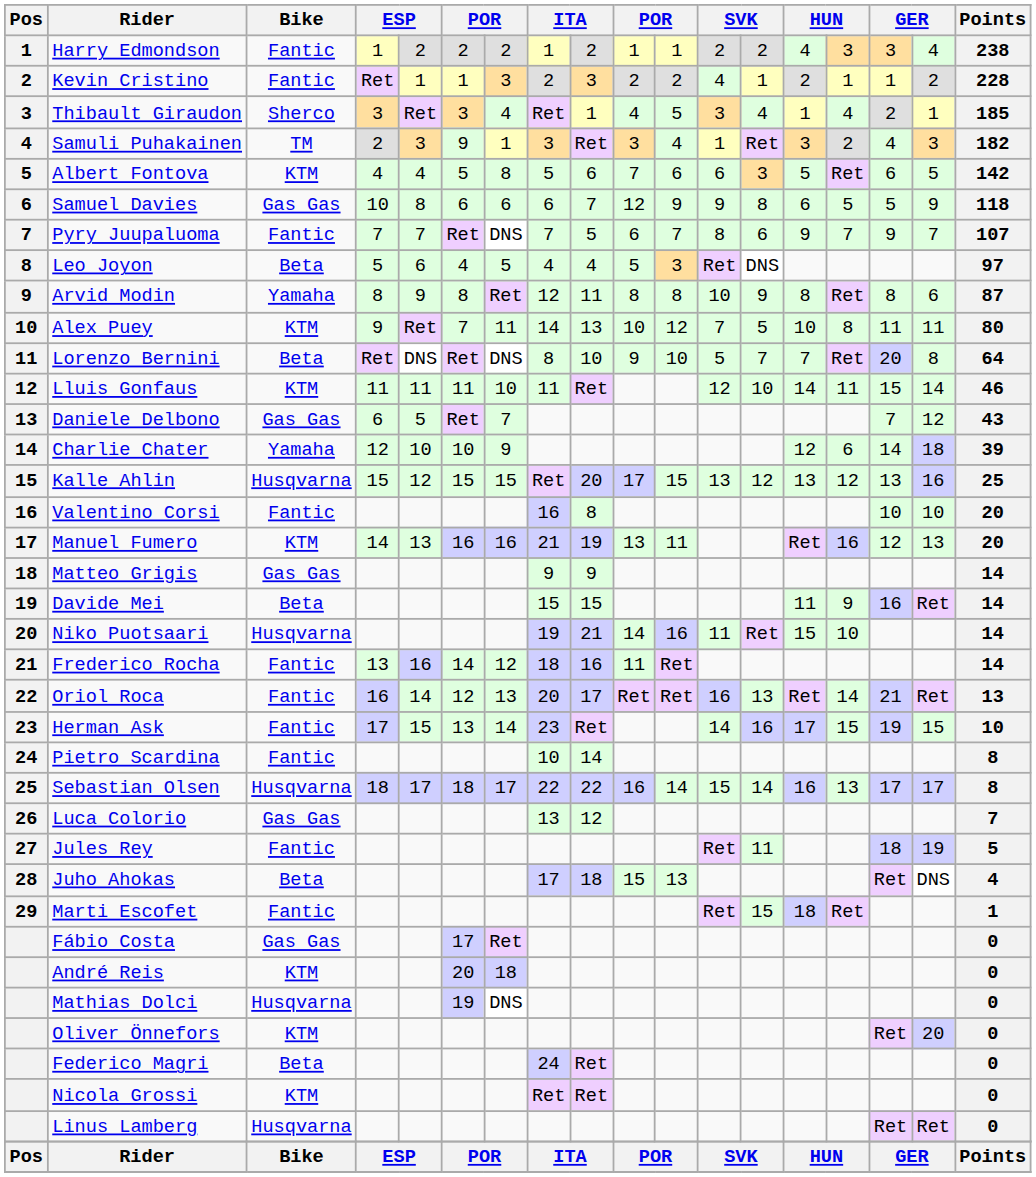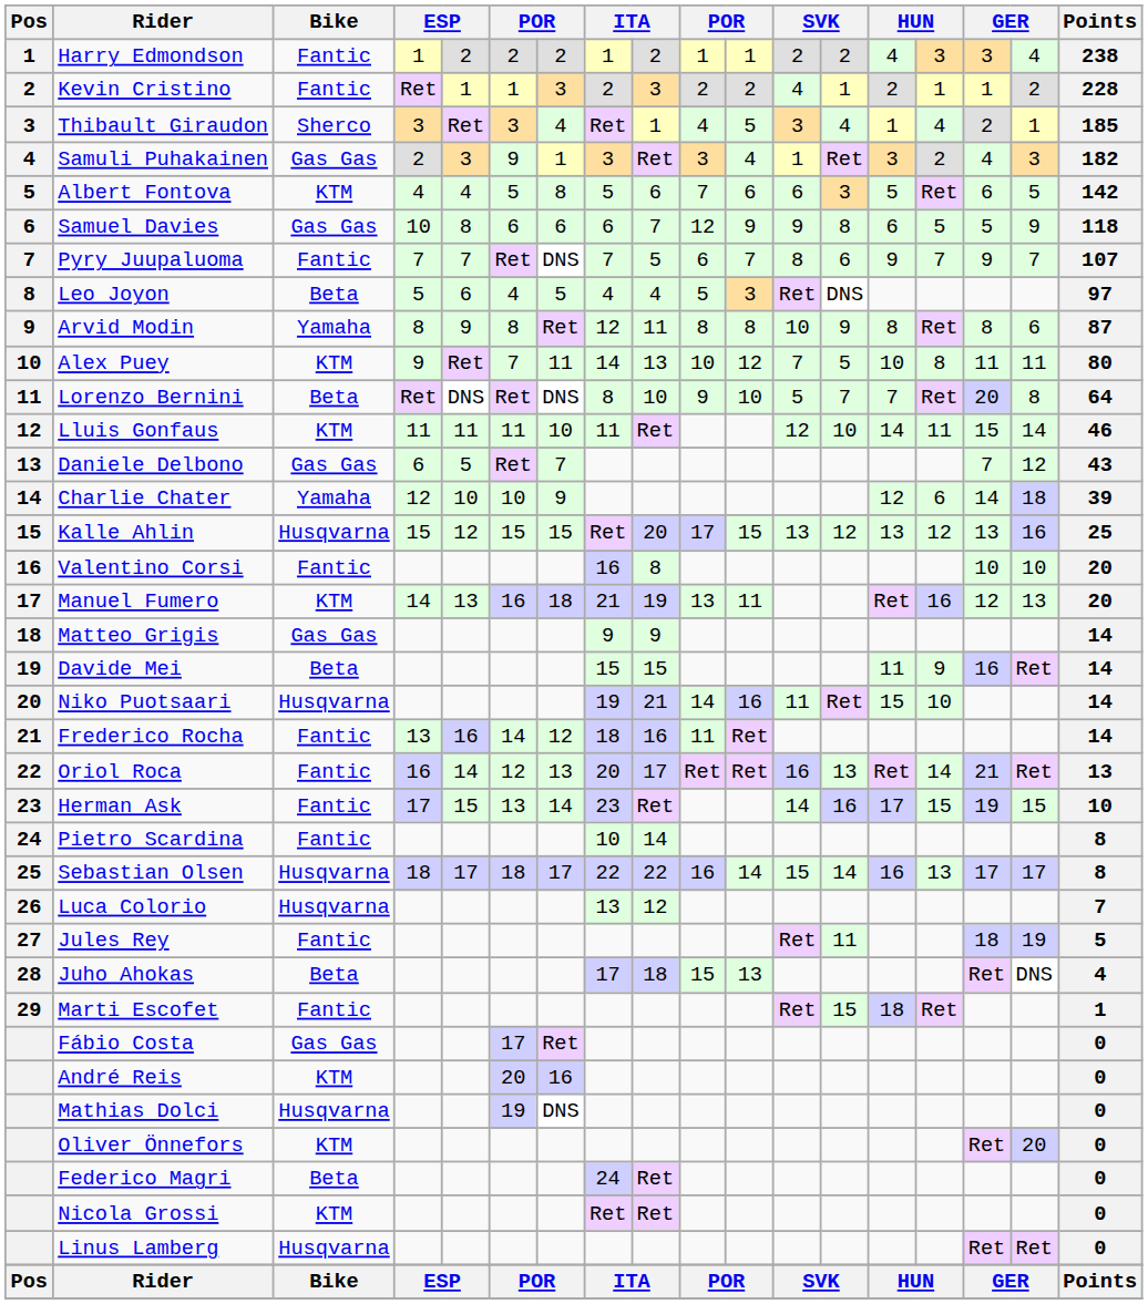 <table class="wikitable" style="font-size: 80%; text-align:center">
 <tr valign="top">
 <th valign="middle">Pos</th>
 <th valign="middle">Rider</th>
 <th valign="middle">Bike</th>
 <th colspan=2><a href='#'>ESP</a><br></th>
 <th colspan=2><a href='#'>POR</a><br></th>
 <th colspan=2><a href='#'>ITA</a><br></th>
 <th colspan=2><a href='#'>POR</a><br></th>
 <th colspan=2><a href='#'>SVK</a><br></th>
 <th colspan=2><a href='#'>HUN</a><br></th>
 <th colspan=2><a href='#'>GER</a><br></th>
 <th valign="middle">Points</th>
 </tr>
 <tr>
 <th>1</th>
 <td align=left> <a href='#'>Harry Edmondson</a></td>
 <td><a href='#'>Fantic</a></td>
 <td style="background:#ffffbf;">1</td>
 <td style="background:#dfdfdf;">2</td>
 <td style="background:#dfdfdf;">2</td>
 <td style="background:#dfdfdf;">2</td>
 <td style="background:#ffffbf;">1</td>
 <td style="background:#dfdfdf;">2</td>
 <td style="background:#ffffbf;">1</td>
 <td style="background:#ffffbf;">1</td>
 <td style="background:#dfdfdf;">2</td>
 <td style="background:#dfdfdf;">2</td>
 <td style="background:#dfffdf;">4</td>
 <td style="background:#ffdf9f;">3</td>
 <td style="background:#ffdf9f;">3</td>
 <td style="background:#dfffdf;">4</td>
 <th>238</th>
 </tr>
 <tr>
 <th>2</th>
 <td align=left> <a href='#'>Kevin Cristino</a></td>
 <td><a href='#'>Fantic</a></td>
 <td style="background:#efcfff;">Ret</td>
 <td style="background:#ffffbf;">1</td>
 <td style="background:#ffffbf;">1</td>
 <td style="background:#ffdf9f;">3</td>
 <td style="background:#dfdfdf;">2</td>
 <td style="background:#ffdf9f;">3</td>
 <td style="background:#dfdfdf;">2</td>
 <td style="background:#dfdfdf;">2</td>
 <td style="background:#dfffdf;">4</td>
 <td style="background:#ffffbf;">1</td>
 <td style="background:#dfdfdf;">2</td>
 <td style="background:#ffffbf;">1</td>
 <td style="background:#ffffbf;">1</td>
 <td style="background:#dfdfdf;">2</td>
 <th>228</th>
 </tr>
 <tr>
 <th>3</th>
 <td align=left> <a href='#'>Thibault Giraudon</a></td>
 <td><a href='#'>Sherco</a></td>
 <td style="background:#ffdf9f;">3</td>
 <td style="background:#efcfff;">Ret</td>
 <td style="background:#ffdf9f;">3</td>
 <td style="background:#dfffdf;">4</td>
 <td style="background:#efcfff;">Ret</td>
 <td style="background:#ffffbf;">1</td>
 <td style="background:#dfffdf;">4</td>
 <td style="background:#dfffdf;">5</td>
 <td style="background:#ffdf9f;">3</td>
 <td style="background:#dfffdf;">4</td>
 <td style="background:#ffffbf;">1</td>
 <td style="background:#dfffdf;">4</td>
 <td style="background:#dfdfdf;">2</td>
 <td style="background:#ffffbf;">1</td>
 <th>185</th>
 </tr>
 <tr>
 <th>4</th>
 <td align=left> <a href='#'>Samuli Puhakainen</a></td>
-<td><a href='#'>TM</a></td>
+<td><a href='#'>Gas Gas</a></td>
 <td style="background:#dfdfdf;">2</td>
 <td style="background:#ffdf9f;">3</td>
 <td style="background:#dfffdf;">9</td>
 <td style="background:#ffffbf;">1</td>
 <td style="background:#ffdf9f;">3</td>
 <td style="background:#efcfff;">Ret</td>
 <td style="background:#ffdf9f;">3</td>
 <td style="background:#dfffdf;">4</td>
 <td style="background:#ffffbf;">1</td>
 <td style="background:#efcfff;">Ret</td>
 <td style="background:#ffdf9f;">3</td>
 <td style="background:#dfdfdf;">2</td>
 <td style="background:#dfffdf;">4</td>
 <td style="background:#ffdf9f;">3</td>
 <th>182</th>
 </tr>
 <tr>
 <th>5</th>
 <td align=left> <a href='#'>Albert Fontova</a></td>
 <td><a href='#'>KTM</a></td>
 <td style="background:#dfffdf;">4</td>
 <td style="background:#dfffdf;">4</td>
 <td style="background:#dfffdf;">5</td>
 <td style="background:#dfffdf;">8</td>
 <td style="background:#dfffdf;">5</td>
 <td style="background:#dfffdf;">6</td>
 <td style="background:#dfffdf;">7</td>
 <td style="background:#dfffdf;">6</td>
 <td style="background:#dfffdf;">6</td>
 <td style="background:#ffdf9f;">3</td>
 <td style="background:#dfffdf;">5</td>
 <td style="background:#efcfff;">Ret</td>
 <td style="background:#dfffdf;">6</td>
 <td style="background:#dfffdf;">5</td>
 <th>142</th>
 </tr>
 <tr>
 <th>6</th>
 <td align=left> <a href='#'>Samuel Davies</a></td>
 <td><a href='#'>Gas Gas</a></td>
 <td style="background:#dfffdf;">10</td>
 <td style="background:#dfffdf;">8</td>
 <td style="background:#dfffdf;">6</td>
 <td style="background:#dfffdf;">6</td>
 <td style="background:#dfffdf;">6</td>
 <td style="background:#dfffdf;">7</td>
 <td style="background:#dfffdf;">12</td>
 <td style="background:#dfffdf;">9</td>
 <td style="background:#dfffdf;">9</td>
 <td style="background:#dfffdf;">8</td>
 <td style="background:#dfffdf;">6</td>
 <td style="background:#dfffdf;">5</td>
 <td style="background:#dfffdf;">5</td>
 <td style="background:#dfffdf;">9</td>
 <th>118</th>
 </tr>
 <tr>
 <th>7</th>
 <td align=left> <a href='#'>Pyry Juupaluoma</a></td>
 <td><a href='#'>Fantic</a></td>
 <td style="background:#dfffdf;">7</td>
 <td style="background:#dfffdf;">7</td>
 <td style="background:#efcfff;">Ret</td>
 <td style="background:#ffffff;">DNS</td>
 <td style="background:#dfffdf;">7</td>
 <td style="background:#dfffdf;">5</td>
 <td style="background:#dfffdf;">6</td>
 <td style="background:#dfffdf;">7</td>
 <td style="background:#dfffdf;">8</td>
 <td style="background:#dfffdf;">6</td>
 <td style="background:#dfffdf;">9</td>
 <td style="background:#dfffdf;">7</td>
 <td style="background:#dfffdf;">9</td>
 <td style="background:#dfffdf;">7</td>
 <th>107</th>
 </tr>
 <tr>
 <th>8</th>
 <td align=left> <a href='#'>Leo Joyon</a></td>
 <td><a href='#'>Beta</a></td>
 <td style="background:#dfffdf;">5</td>
 <td style="background:#dfffdf;">6</td>
 <td style="background:#dfffdf;">4</td>
 <td style="background:#dfffdf;">5</td>
 <td style="background:#dfffdf;">4</td>
 <td style="background:#dfffdf;">4</td>
 <td style="background:#dfffdf;">5</td>
 <td style="background:#ffdf9f;">3</td>
 <td style="background:#efcfff;">Ret</td>
 <td style="background:#ffffff;">DNS</td>
 <td></td>
 <td></td>
 <td></td>
 <td></td>
 <th>97</th>
 </tr>
 <tr>
 <th>9</th>
 <td align=left> <a href='#'>Arvid Modin</a></td>
 <td><a href='#'>Yamaha</a></td>
 <td style="background:#dfffdf;">8</td>
 <td style="background:#dfffdf;">9</td>
 <td style="background:#dfffdf;">8</td>
 <td style="background:#efcfff;">Ret</td>
 <td style="background:#dfffdf;">12</td>
 <td style="background:#dfffdf;">11</td>
 <td style="background:#dfffdf;">8</td>
 <td style="background:#dfffdf;">8</td>
 <td style="background:#dfffdf;">10</td>
 <td style="background:#dfffdf;">9</td>
 <td style="background:#dfffdf;">8</td>
 <td style="background:#efcfff;">Ret</td>
 <td style="background:#dfffdf;">8</td>
 <td style="background:#dfffdf;">6</td>
 <th>87</th>
 </tr>
 <tr>
 <th>10</th>
 <td align=left> <a href='#'>Alex Puey</a></td>
 <td><a href='#'>KTM</a></td>
 <td style="background:#dfffdf;">9</td>
 <td style="background:#efcfff;">Ret</td>
 <td style="background:#dfffdf;">7</td>
 <td style="background:#dfffdf;">11</td>
 <td style="background:#dfffdf;">14</td>
 <td style="background:#dfffdf;">13</td>
 <td style="background:#dfffdf;">10</td>
 <td style="background:#dfffdf;">12</td>
 <td style="background:#dfffdf;">7</td>
 <td style="background:#dfffdf;">5</td>
 <td style="background:#dfffdf;">10</td>
 <td style="background:#dfffdf;">8</td>
 <td style="background:#dfffdf;">11</td>
 <td style="background:#dfffdf;">11</td>
 <th>80</th>
 </tr>
 <tr>
 <th>11</th>
 <td align=left> <a href='#'>Lorenzo Bernini</a></td>
 <td><a href='#'>Beta</a></td>
 <td style="background:#efcfff;">Ret</td>
 <td style="background:#ffffff;">DNS</td>
 <td style="background:#efcfff;">Ret</td>
 <td style="background:#ffffff;">DNS</td>
 <td style="background:#dfffdf;">8</td>
 <td style="background:#dfffdf;">10</td>
 <td style="background:#dfffdf;">9</td>
 <td style="background:#dfffdf;">10</td>
 <td style="background:#dfffdf;">5</td>
 <td style="background:#dfffdf;">7</td>
 <td style="background:#dfffdf;">7</td>
 <td style="background:#efcfff;">Ret</td>
 <td style="background:#cfcfff;">20</td>
 <td style="background:#dfffdf;">8</td>
 <th>64</th>
 </tr>
 <tr>
 <th>12</th>
 <td align=left> <a href='#'>Lluis Gonfaus</a></td>
 <td><a href='#'>KTM</a></td>
 <td style="background:#dfffdf;">11</td>
 <td style="background:#dfffdf;">11</td>
 <td style="background:#dfffdf;">11</td>
 <td style="background:#dfffdf;">10</td>
 <td style="background:#dfffdf;">11</td>
 <td style="background:#efcfff;">Ret</td>
 <td></td>
 <td></td>
 <td style="background:#dfffdf;">12</td>
 <td style="background:#dfffdf;">10</td>
 <td style="background:#dfffdf;">14</td>
 <td style="background:#dfffdf;">11</td>
 <td style="background:#dfffdf;">15</td>
 <td style="background:#dfffdf;">14</td>
 <th>46</th>
 </tr>
 <tr>
 <th>13</th>
 <td align=left> <a href='#'>Daniele Delbono</a></td>
 <td><a href='#'>Gas Gas</a></td>
 <td style="background:#dfffdf;">6</td>
 <td style="background:#dfffdf;">5</td>
 <td style="background:#efcfff;">Ret</td>
 <td style="background:#dfffdf;">7</td>
 <td></td>
 <td></td>
 <td></td>
 <td></td>
 <td></td>
 <td></td>
 <td></td>
 <td></td>
 <td style="background:#dfffdf;">7</td>
 <td style="background:#dfffdf;">12</td>
 <th>43</th>
 </tr>
 <tr>
 <th>14</th>
 <td align=left> <a href='#'>Charlie Chater</a></td>
 <td><a href='#'>Yamaha</a></td>
 <td style="background:#dfffdf;">12</td>
 <td style="background:#dfffdf;">10</td>
 <td style="background:#dfffdf;">10</td>
 <td style="background:#dfffdf;">9</td>
 <td></td>
 <td></td>
 <td></td>
 <td></td>
 <td></td>
 <td></td>
 <td style="background:#dfffdf;">12</td>
 <td style="background:#dfffdf;">6</td>
 <td style="background:#dfffdf;">14</td>
 <td style="background:#cfcfff;">18</td>
 <th>39</th>
 </tr>
 <tr>
 <th>15</th>
 <td align=left> <a href='#'>Kalle Ahlin</a></td>
 <td><a href='#'>Husqvarna</a></td>
 <td style="background:#dfffdf;">15</td>
 <td style="background:#dfffdf;">12</td>
 <td style="background:#dfffdf;">15</td>
 <td style="background:#dfffdf;">15</td>
 <td style="background:#efcfff;">Ret</td>
 <td style="background:#cfcfff;">20</td>
 <td style="background:#cfcfff;">17</td>
 <td style="background:#dfffdf;">15</td>
 <td style="background:#dfffdf;">13</td>
 <td style="background:#dfffdf;">12</td>
 <td style="background:#dfffdf;">13</td>
 <td style="background:#dfffdf;">12</td>
 <td style="background:#dfffdf;">13</td>
 <td style="background:#cfcfff;">16</td>
 <th>25</th>
 </tr>
 <tr>
 <th>16</th>
 <td align=left> <a href='#'>Valentino Corsi</a></td>
 <td><a href='#'>Fantic</a></td>
 <td></td>
 <td></td>
 <td></td>
 <td></td>
 <td style="background:#cfcfff;">16</td>
 <td style="background:#dfffdf;">8</td>
 <td></td>
 <td></td>
 <td></td>
 <td></td>
 <td></td>
 <td></td>
 <td style="background:#dfffdf;">10</td>
 <td style="background:#dfffdf;">10</td>
 <th>20</th>
 </tr>
 <tr>
 <th>17</th>
 <td align=left> <a href='#'>Manuel Fumero</a></td>
 <td><a href='#'>KTM</a></td>
 <td style="background:#dfffdf;">14</td>
 <td style="background:#dfffdf;">13</td>
 <td style="background:#cfcfff;">16</td>
-<td style="background:#cfcfff;">16</td>
+<td style="background:#cfcfff;">18</td>
 <td style="background:#cfcfff;">21</td>
 <td style="background:#cfcfff;">19</td>
 <td style="background:#dfffdf;">13</td>
 <td style="background:#dfffdf;">11</td>
 <td></td>
 <td></td>
 <td style="background:#efcfff;">Ret</td>
 <td style="background:#cfcfff;">16</td>
 <td style="background:#dfffdf;">12</td>
 <td style="background:#dfffdf;">13</td>
 <th>20</th>
 </tr>
 <tr>
 <th>18</th>
 <td align=left> <a href='#'>Matteo Grigis</a></td>
 <td><a href='#'>Gas Gas</a></td>
 <td></td>
 <td></td>
 <td></td>
 <td></td>
 <td style="background:#dfffdf;">9</td>
 <td style="background:#dfffdf;">9</td>
 <td></td>
 <td></td>
 <td></td>
 <td></td>
 <td></td>
 <td></td>
 <td></td>
 <td></td>
 <th>14</th>
 </tr>
 <tr>
 <th>19</th>
 <td align=left> <a href='#'>Davide Mei</a></td>
 <td><a href='#'>Beta</a></td>
 <td></td>
 <td></td>
 <td></td>
 <td></td>
 <td style="background:#dfffdf;">15</td>
 <td style="background:#dfffdf;">15</td>
 <td></td>
 <td></td>
 <td></td>
 <td></td>
 <td style="background:#dfffdf;">11</td>
 <td style="background:#dfffdf;">9</td>
 <td style="background:#cfcfff;">16</td>
 <td style="background:#efcfff;">Ret</td>
 <th>14</th>
 </tr>
 <tr>
 <th>20</th>
 <td align=left> <a href='#'>Niko Puotsaari</a></td>
 <td><a href='#'>Husqvarna</a></td>
 <td></td>
 <td></td>
 <td></td>
 <td></td>
 <td style="background:#cfcfff;">19</td>
 <td style="background:#cfcfff;">21</td>
 <td style="background:#dfffdf;">14</td>
 <td style="background:#cfcfff;">16</td>
 <td style="background:#dfffdf;">11</td>
 <td style="background:#efcfff;">Ret</td>
 <td style="background:#dfffdf;">15</td>
 <td style="background:#dfffdf;">10</td>
 <td></td>
 <td></td>
 <th>14</th>
 </tr>
 <tr>
 <th>21</th>
 <td align=left> <a href='#'>Frederico Rocha</a></td>
 <td><a href='#'>Fantic</a></td>
 <td style="background:#dfffdf;">13</td>
 <td style="background:#cfcfff;">16</td>
 <td style="background:#dfffdf;">14</td>
 <td style="background:#dfffdf;">12</td>
 <td style="background:#cfcfff;">18</td>
 <td style="background:#cfcfff;">16</td>
 <td style="background:#dfffdf;">11</td>
 <td style="background:#efcfff;">Ret</td>
 <td></td>
 <td></td>
 <td></td>
 <td></td>
 <td></td>
 <td></td>
 <th>14</th>
 </tr>
 <tr>
 <th>22</th>
 <td align=left> <a href='#'>Oriol Roca</a></td>
 <td><a href='#'>Fantic</a></td>
 <td style="background:#cfcfff;">16</td>
 <td style="background:#dfffdf;">14</td>
 <td style="background:#dfffdf;">12</td>
 <td style="background:#dfffdf;">13</td>
 <td style="background:#cfcfff;">20</td>
 <td style="background:#cfcfff;">17</td>
 <td style="background:#efcfff;">Ret</td>
 <td style="background:#efcfff;">Ret</td>
 <td style="background:#cfcfff;">16</td>
 <td style="background:#dfffdf;">13</td>
 <td style="background:#efcfff;">Ret</td>
 <td style="background:#dfffdf;">14</td>
 <td style="background:#cfcfff;">21</td>
 <td style="background:#efcfff;">Ret</td>
 <th>13</th>
 </tr>
 <tr>
 <th>23</th>
 <td align=left> <a href='#'>Herman Ask</a></td>
 <td><a href='#'>Fantic</a></td>
 <td style="background:#cfcfff;">17</td>
 <td style="background:#dfffdf;">15</td>
 <td style="background:#dfffdf;">13</td>
 <td style="background:#dfffdf;">14</td>
 <td style="background:#cfcfff;">23</td>
 <td style="background:#efcfff;">Ret</td>
 <td></td>
 <td></td>
 <td style="background:#dfffdf;">14</td>
 <td style="background:#cfcfff;">16</td>
 <td style="background:#cfcfff;">17</td>
 <td style="background:#dfffdf;">15</td>
 <td style="background:#cfcfff;">19</td>
 <td style="background:#dfffdf;">15</td>
 <th>10</th>
 </tr>
 <tr>
 <th>24</th>
 <td align=left> <a href='#'>Pietro Scardina</a></td>
 <td><a href='#'>Fantic</a></td>
 <td></td>
 <td></td>
 <td></td>
 <td></td>
 <td style="background:#dfffdf;">10</td>
 <td style="background:#dfffdf;">14</td>
 <td></td>
 <td></td>
 <td></td>
 <td></td>
 <td></td>
 <td></td>
 <td></td>
 <td></td>
 <th>8</th>
 </tr>
 <tr>
 <th>25</th>
 <td align=left> <a href='#'>Sebastian Olsen</a></td>
 <td><a href='#'>Husqvarna</a></td>
 <td style="background:#cfcfff;">18</td>
 <td style="background:#cfcfff;">17</td>
 <td style="background:#cfcfff;">18</td>
 <td style="background:#cfcfff;">17</td>
 <td style="background:#cfcfff;">22</td>
 <td style="background:#cfcfff;">22</td>
 <td style="background:#cfcfff;">16</td>
 <td style="background:#dfffdf;">14</td>
 <td style="background:#dfffdf;">15</td>
 <td style="background:#dfffdf;">14</td>
 <td style="background:#cfcfff;">16</td>
 <td style="background:#dfffdf;">13</td>
 <td style="background:#cfcfff;">17</td>
 <td style="background:#cfcfff;">17</td>
 <th>8</th>
 </tr>
 <tr>
 <th>26</th>
 <td align=left> <a href='#'>Luca Colorio</a></td>
-<td><a href='#'>Gas Gas</a></td>
+<td><a href='#'>Husqvarna</a></td>
 <td></td>
 <td></td>
 <td></td>
 <td></td>
 <td style="background:#dfffdf;">13</td>
 <td style="background:#dfffdf;">12</td>
 <td></td>
 <td></td>
 <td></td>
 <td></td>
 <td></td>
 <td></td>
 <td></td>
 <td></td>
 <th>7</th>
 </tr>
 <tr>
 <th>27</th>
 <td align=left> <a href='#'>Jules Rey</a></td>
 <td><a href='#'>Fantic</a></td>
 <td></td>
 <td></td>
 <td></td>
 <td></td>
 <td></td>
 <td></td>
 <td></td>
 <td></td>
 <td style="background:#efcfff;">Ret</td>
 <td style="background:#dfffdf;">11</td>
 <td></td>
 <td></td>
 <td style="background:#cfcfff;">18</td>
 <td style="background:#cfcfff;">19</td>
 <th>5</th>
 </tr>
 <tr>
 <th>28</th>
 <td align=left> <a href='#'>Juho Ahokas</a></td>
 <td><a href='#'>Beta</a></td>
 <td></td>
 <td></td>
 <td></td>
 <td></td>
 <td style="background:#cfcfff;">17</td>
 <td style="background:#cfcfff;">18</td>
 <td style="background:#dfffdf;">15</td>
 <td style="background:#dfffdf;">13</td>
 <td></td>
 <td></td>
 <td></td>
 <td></td>
 <td style="background:#efcfff;">Ret</td>
 <td style="background:#ffffff;">DNS</td>
 <th>4</th>
 </tr>
 <tr>
 <th>29</th>
 <td align=left> <a href='#'>Marti Escofet</a></td>
 <td><a href='#'>Fantic</a></td>
 <td></td>
 <td></td>
 <td></td>
 <td></td>
 <td></td>
 <td></td>
 <td></td>
 <td></td>
 <td style="background:#efcfff;">Ret</td>
 <td style="background:#dfffdf;">15</td>
 <td style="background:#cfcfff;">18</td>
 <td style="background:#efcfff;">Ret</td>
 <td></td>
 <td></td>
 <th>1</th>
 </tr>
 <tr>
 <th></th>
 <td align=left> <a href='#'>Fábio Costa</a></td>
 <td><a href='#'>Gas Gas</a></td>
 <td></td>
 <td></td>
 <td style="background:#cfcfff;">17</td>
 <td style="background:#efcfff;">Ret</td>
 <td></td>
 <td></td>
 <td></td>
 <td></td>
 <td></td>
 <td></td>
 <td></td>
 <td></td>
 <td></td>
 <td></td>
 <th>0</th>
 </tr>
 <tr>
 <th></th>
 <td align=left> <a href='#'>André Reis</a></td>
 <td><a href='#'>KTM</a></td>
 <td></td>
 <td></td>
 <td style="background:#cfcfff;">20</td>
-<td style="background:#cfcfff;">18</td>
+<td style="background:#cfcfff;">16</td>
 <td></td>
 <td></td>
 <td></td>
 <td></td>
 <td></td>
 <td></td>
 <td></td>
 <td></td>
 <td></td>
 <td></td>
 <th>0</th>
 </tr>
 <tr>
 <th></th>
 <td align=left> <a href='#'>Mathias Dolci</a></td>
 <td><a href='#'>Husqvarna</a></td>
 <td></td>
 <td></td>
 <td style="background:#cfcfff;">19</td>
 <td style="background:#ffffff;">DNS</td>
 <td></td>
 <td></td>
 <td></td>
 <td></td>
 <td></td>
 <td></td>
 <td></td>
 <td></td>
 <td></td>
 <td></td>
 <th>0</th>
 </tr>
 <tr>
 <th></th>
 <td align=left> <a href='#'>Oliver Önnefors</a></td>
 <td><a href='#'>KTM</a></td>
 <td></td>
 <td></td>
 <td></td>
 <td></td>
 <td></td>
 <td></td>
 <td></td>
 <td></td>
 <td></td>
 <td></td>
 <td></td>
 <td></td>
 <td style="background:#efcfff;">Ret</td>
 <td style="background:#cfcfff;">20</td>
 <th>0</th>
 </tr>
 <tr>
 <th></th>
 <td align=left> <a href='#'>Federico Magri</a></td>
 <td><a href='#'>Beta</a></td>
 <td></td>
 <td></td>
 <td></td>
 <td></td>
 <td style="background:#cfcfff;">24</td>
 <td style="background:#efcfff;">Ret</td>
 <td></td>
 <td></td>
 <td></td>
 <td></td>
 <td></td>
 <td></td>
 <td></td>
 <td></td>
 <th>0</th>
 </tr>
 <tr>
 <th></th>
 <td align=left> <a href='#'>Nicola Grossi</a></td>
 <td><a href='#'>KTM</a></td>
 <td></td>
 <td></td>
 <td></td>
 <td></td>
 <td style="background:#efcfff;">Ret</td>
 <td style="background:#efcfff;">Ret</td>
 <td></td>
 <td></td>
 <td></td>
 <td></td>
 <td></td>
 <td></td>
 <td></td>
 <td></td>
 <th>0</th>
 </tr>
 <tr>
 <th></th>
 <td align=left> <a href='#'>Linus Lamberg</a></td>
 <td><a href='#'>Husqvarna</a></td>
 <td></td>
 <td></td>
 <td></td>
 <td></td>
 <td></td>
 <td></td>
 <td></td>
 <td></td>
 <td></td>
 <td></td>
 <td></td>
 <td></td>
 <td style="background:#efcfff;">Ret</td>
 <td style="background:#efcfff;">Ret</td>
 <th>0</th>
 </tr>
 <tr>
 </tr>
 <tr valign="top">
 <th valign="middle">Pos</th>
 <th valign="middle">Rider</th>
 <th valign="middle">Bike</th>
 <th colspan=2><a href='#'>ESP</a><br></th>
 <th colspan=2><a href='#'>POR</a><br></th>
 <th colspan=2><a href='#'>ITA</a><br></th>
 <th colspan=2><a href='#'>POR</a><br></th>
 <th colspan=2><a href='#'>SVK</a><br></th>
 <th colspan=2><a href='#'>HUN</a><br></th>
 <th colspan=2><a href='#'>GER</a><br></th>
 <th valign="middle">Points</th>
 </tr>
 <tr>
 </tr>
 </table>
